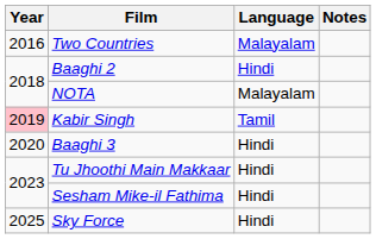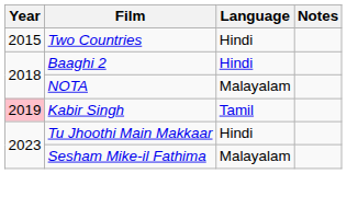 <table class="wikitable sortable">
 <tr>
 <th>Year</th>
 <th>Film</th>
 <th>Language</th>
 <th>Notes</th>
 </tr>
 <tr>
-<td>2016</td>
+<td>2015</td>
 <td><em><a href='#'>Two Countries</a></em></td>
-<td><a href='#'>Malayalam</a></td>
+<td>Hindi</td>
 <td></td>
 </tr>
 <tr>
 <td rowspan="2">2018</td>
 <td><em><a href='#'>Baaghi 2</a></em></td>
 <td><a href='#'>Hindi</a></td>
 <td></td>
 </tr>
 <tr>
 <td><a href='#'><em>NOTA</em></a></td>
 <td>Malayalam</td>
 <td></td>
 </tr>
 <tr>
 <td style="background: pink;">2019</td>
 <td><em><a href='#'>Kabir Singh</a></em></td>
 <td><a href='#'>Tamil</a></td>
 <td></td>
 </tr>
 <tr>
-<td>2020</td>
-<td><em><a href='#'>Baaghi 3</a></em></td>
-<td>Hindi</td>
-<td></td>
-</tr>
-<tr>
 <td rowspan="2">2023</td>
 <td><em><a href='#'>Tu Jhoothi Main Makkaar</a></em></td>
 <td>Hindi</td>
 <td></td>
 </tr>
 <tr>
 <td><em><a href='#'>Sesham Mike-il Fathima</a></em></td>
-<td>Hindi</td>
-<td></td>
-</tr>
-<tr>
-<td>2025</td>
-<td><em><a href='#'>Sky Force</a></em></td>
-<td>Hindi</td>
+<td>Malayalam</td>
 <td></td>
 </tr>
 </table>
